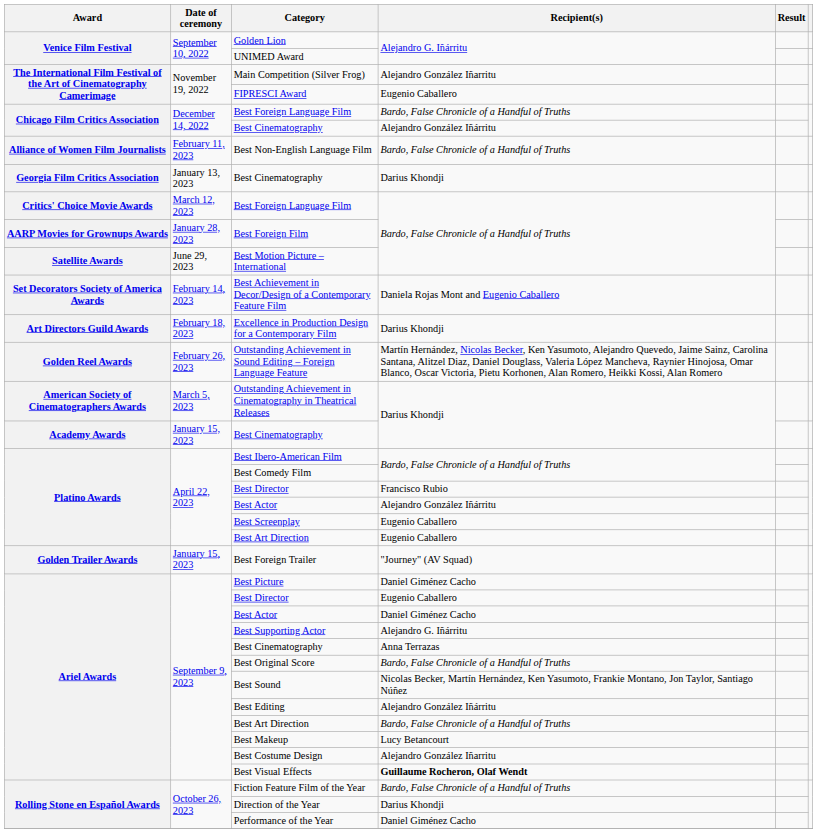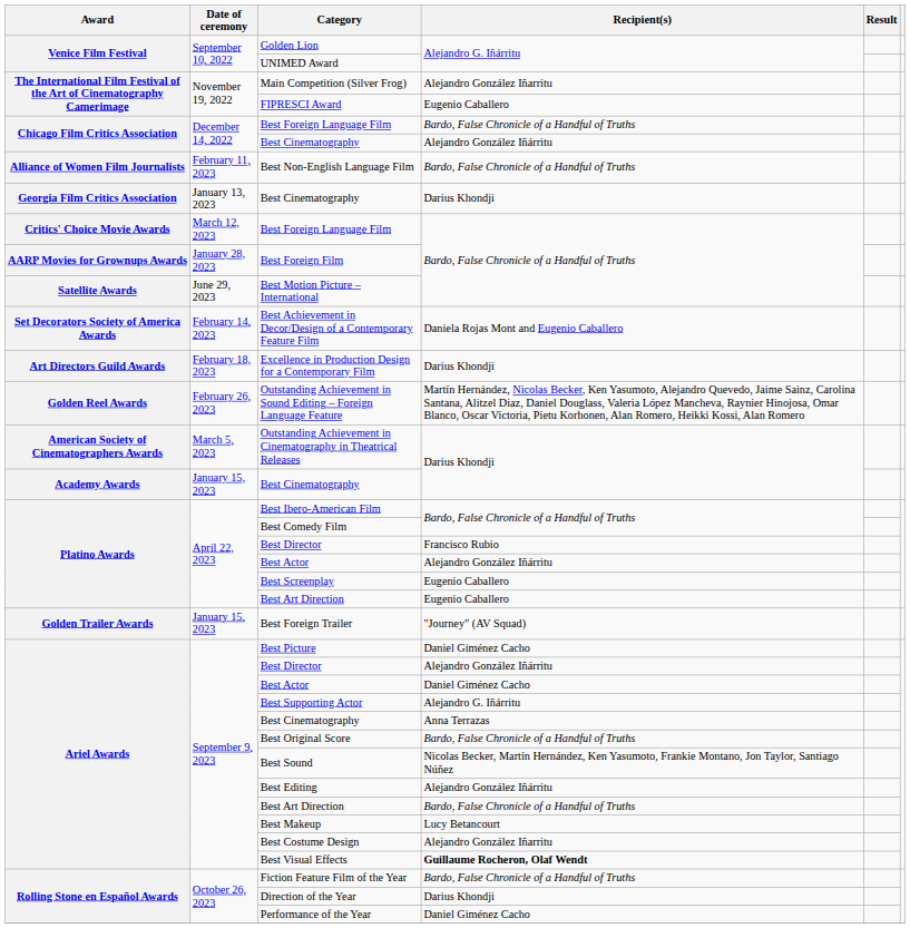 <table class="wikitable sortable plainrowheaders" style="width: 100%;">
 <tr>
 <th scope="col">Award</th>
 <th scope="col">Date of ceremony</th>
 <th scope="col">Category</th>
 <th scope="col">Recipient(s)</th>
 <th scope="col">Result</th>
 <th scope="col" class="unsortable"></th>
 </tr>
 <tr>
 <th rowspan="2" scope="row"><a href='#'>Venice Film Festival</a></th>
 <td rowspan="2"><a href='#'>September 10, 2022</a></td>
 <td><a href='#'>Golden Lion</a></td>
 <td rowspan="2"><a href='#'>Alejandro G. Iñárritu</a></td>
 <td></td>
 <td></td>
 </tr>
 <tr>
 <td>UNIMED Award</td>
 <td></td>
 <td></td>
 </tr>
 <tr>
 <th rowspan="2" scope="row"><a href='#'>The International Film Festival of the Art of Cinematography Camerimage</a></th>
 <td rowspan="2">November 19, 2022</td>
 <td>Main Competition (Silver Frog)</td>
 <td>Alejandro González Iñarritu</td>
 <td></td>
 <td rowspan="2"></td>
 </tr>
 <tr>
 <td><a href='#'>FIPRESCI Award</a></td>
 <td>Eugenio Caballero</td>
 <td></td>
 </tr>
 <tr>
 <th rowspan="2" scope="row"><a href='#'>Chicago Film Critics Association</a></th>
 <td rowspan="2"><a href='#'>December 14, 2022</a></td>
 <td><a href='#'>Best Foreign Language Film</a></td>
 <td><em>Bardo, False Chronicle of a Handful of Truths</em></td>
 <td></td>
 <td rowspan="2"></td>
 </tr>
 <tr>
 <td><a href='#'>Best Cinematography</a></td>
 <td>Alejandro González Iñárritu</td>
 <td></td>
 </tr>
 <tr>
 <th scope="row"><a href='#'>Alliance of Women Film Journalists</a></th>
 <td><a href='#'>February 11, 2023</a></td>
 <td>Best Non-English Language Film</td>
 <td><em>Bardo, False Chronicle of a Handful of Truths</em></td>
 <td></td>
 <td></td>
 </tr>
 <tr>
 <th scope="row"><a href='#'>Georgia Film Critics Association</a></th>
 <td>January 13, 2023</td>
 <td>Best Cinematography</td>
 <td>Darius Khondji</td>
 <td></td>
 <td style="text-align:center;"></td>
 </tr>
 <tr>
 <th scope="row"><a href='#'>Critics' Choice Movie Awards</a></th>
 <td><a href='#'>March 12, 2023</a></td>
 <td><a href='#'>Best Foreign Language Film</a></td>
 <td rowspan="3"><em>Bardo, False Chronicle of a Handful of Truths</em></td>
 <td></td>
 <td></td>
 </tr>
 <tr>
 <th scope="row"><a href='#'>AARP Movies for Grownups Awards</a></th>
 <td><a href='#'>January 28, 2023</a></td>
 <td><a href='#'>Best Foreign Film</a></td>
 <td></td>
 <td></td>
 </tr>
 <tr>
 <th scope="row"><a href='#'>Satellite Awards</a></th>
 <td>June 29, 2023</td>
 <td><a href='#'>Best Motion Picture – International</a></td>
 <td></td>
 <td></td>
 </tr>
 <tr>
 <th scope="row"><a href='#'>Set Decorators Society of America Awards</a></th>
 <td><a href='#'>February 14, 2023</a></td>
 <td><a href='#'>Best Achievement in Decor/Design of a Contemporary Feature Film</a></td>
 <td>Daniela Rojas Mont and <a href='#'>Eugenio Caballero</a></td>
 <td></td>
 <td></td>
 </tr>
 <tr>
 <th scope="row"><a href='#'>Art Directors Guild Awards</a></th>
 <td><a href='#'>February 18, 2023</a></td>
 <td><a href='#'>Excellence in Production Design for a Contemporary Film</a></td>
 <td>Darius Khondji</td>
 <td></td>
 <td></td>
 </tr>
 <tr>
 <th scope="row"><a href='#'>Golden Reel Awards</a></th>
 <td><a href='#'>February 26, 2023</a></td>
 <td><a href='#'>Outstanding Achievement in Sound Editing – Foreign Language Feature</a></td>
 <td>Martín Hernández, <a href='#'>Nicolas Becker</a>, Ken Yasumoto, Alejandro Quevedo, Jaime Sainz, Carolina Santana, Alitzel Diaz, Daniel Douglass, Valeria López Mancheva, Raynier Hinojosa, Omar Blanco, Oscar Victoria, Pietu Korhonen, Alan Romero, Heikki Kossi, Alan Romero</td>
 <td></td>
 <td></td>
 </tr>
 <tr>
 <th scope="row"><a href='#'>American Society of Cinematographers Awards</a></th>
 <td><a href='#'>March 5, 2023</a></td>
 <td><a href='#'>Outstanding Achievement in Cinematography in Theatrical Releases</a></td>
 <td rowspan="2">Darius Khondji</td>
 <td></td>
 <td></td>
 </tr>
 <tr>
 <th scope="row"><a href='#'>Academy Awards</a></th>
 <td><a href='#'>January 15, 2023</a></td>
 <td><a href='#'>Best Cinematography</a></td>
 <td></td>
 <td></td>
 </tr>
 <tr>
 <th scope="row" rowspan="6"><a href='#'>Platino Awards</a></th>
 <td rowspan="6"><a href='#'>April 22, 2023</a></td>
 <td><a href='#'>Best Ibero-American Film</a></td>
 <td rowspan="2"><em>Bardo, False Chronicle of a Handful of Truths</em></td>
 <td></td>
 <td rowspan="6"></td>
 </tr>
 <tr>
 <td>Best Comedy Film</td>
 <td></td>
 </tr>
 <tr>
 <td><a href='#'>Best Director</a></td>
 <td>Francisco Rubio</td>
 <td></td>
 </tr>
 <tr>
 <td><a href='#'>Best Actor</a></td>
 <td>Alejandro González Iñárritu</td>
 <td></td>
 </tr>
 <tr>
 <td><a href='#'>Best Screenplay</a></td>
 <td>Eugenio Caballero</td>
 <td></td>
 </tr>
 <tr>
 <td><a href='#'>Best Art Direction</a></td>
 <td>Eugenio Caballero</td>
 <td></td>
 </tr>
 <tr>
 <th scope="row"><a href='#'>Golden Trailer Awards</a></th>
 <td><a href='#'>January 15, 2023</a></td>
 <td>Best Foreign Trailer</td>
 <td>"Journey" (AV Squad)</td>
 <td></td>
 <td style="text-align:center;"></td>
 </tr>
 <tr>
 <th rowspan="12" scope="row"><a href='#'>Ariel Awards</a></th>
 <td rowspan="12"><a href='#'>September 9, 2023</a></td>
 <td><a href='#'>Best Picture</a></td>
 <td>Daniel Giménez Cacho</td>
 <td></td>
 <td rowspan="12" style="text-align:center;"></td>
 </tr>
 <tr>
 <td><a href='#'>Best Director</a></td>
-<td>Eugenio Caballero</td>
+<td>Alejandro González Iñárritu</td>
 <td></td>
 </tr>
 <tr>
 <td><a href='#'>Best Actor</a></td>
 <td>Daniel Giménez Cacho</td>
 <td></td>
 </tr>
 <tr>
 <td><a href='#'>Best Supporting Actor</a></td>
 <td>Alejandro G. Iñárritu</td>
 <td></td>
 </tr>
 <tr>
 <td>Best Cinematography</td>
 <td>Anna Terrazas</td>
 <td></td>
 </tr>
 <tr>
 <td>Best Original Score</td>
 <td><em>Bardo, False Chronicle of a Handful of Truths</em></td>
 <td></td>
 </tr>
 <tr>
 <td>Best Sound</td>
 <td>Nicolas Becker, Martín Hernández, Ken Yasumoto, Frankie Montano, Jon Taylor, Santiago Núñez</td>
 <td></td>
 </tr>
 <tr>
 <td>Best Editing</td>
 <td>Alejandro González Iñárritu</td>
 <td></td>
 </tr>
 <tr>
 <td>Best Art Direction</td>
 <td><em>Bardo, False Chronicle of a Handful of Truths</em></td>
 <td></td>
 </tr>
 <tr>
 <td>Best Makeup</td>
 <td>Lucy Betancourt</td>
 <td></td>
 </tr>
 <tr>
 <td>Best Costume Design</td>
 <td>Alejandro González Iñarritu</td>
 <td></td>
 </tr>
 <tr>
 <td>Best Visual Effects</td>
 <td><strong>Guillaume Rocheron, Olaf Wendt</strong></td>
 <td></td>
 </tr>
 <tr>
 <th scope="row" rowspan="3"><a href='#'>Rolling Stone en Español Awards</a></th>
 <td rowspan="3"><a href='#'>October 26, 2023</a></td>
 <td>Fiction Feature Film of the Year</td>
 <td><em>Bardo, False Chronicle of a Handful of Truths</em></td>
 <td></td>
 <td rowspan="3"></td>
 </tr>
 <tr>
 <td>Direction of the Year</td>
 <td>Darius Khondji</td>
 <td></td>
 </tr>
 <tr>
 <td>Performance of the Year</td>
 <td>Daniel Giménez Cacho</td>
 <td></td>
 </tr>
 <tr>
 </tr>
 </table>
